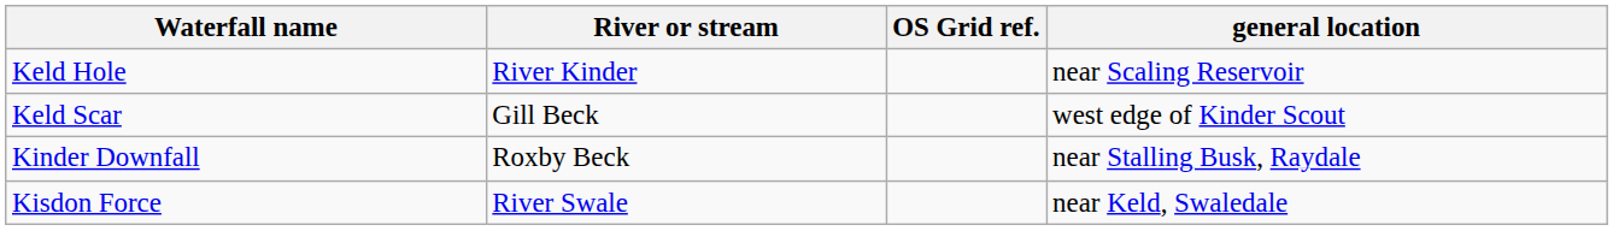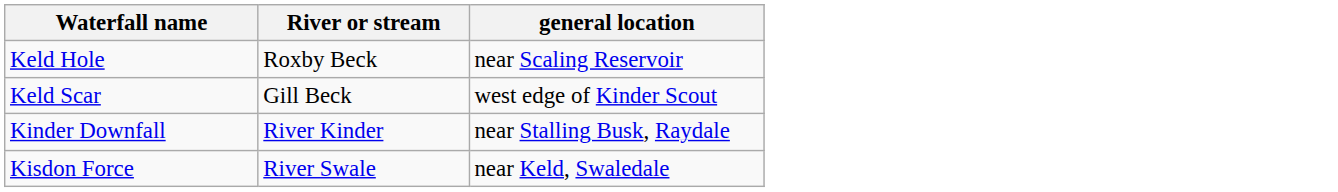 <table class="wikitable">
 <tr>
 <th width=30%>Waterfall name</th>
 <th width=25%>River or stream</th>
-<th width=10%>OS Grid ref.</th>
 <th width=35%>general location</th>
 </tr>
 <tr>
 <td><a href='#'>Keld Hole</a></td>
-<td><a href='#'>River Kinder</a></td>
-<td></td>
+<td>Roxby Beck</td>
 <td>near <a href='#'>Scaling Reservoir</a></td>
 </tr>
 <tr>
 <td><a href='#'>Keld Scar</a></td>
 <td>Gill Beck</td>
-<td></td>
 <td>west edge of <a href='#'>Kinder Scout</a></td>
 </tr>
 <tr>
 <td><a href='#'>Kinder Downfall</a></td>
-<td>Roxby Beck</td>
-<td></td>
+<td><a href='#'>River Kinder</a></td>
 <td>near <a href='#'>Stalling Busk</a>, <a href='#'>Raydale</a></td>
 </tr>
 <tr>
 <td><a href='#'>Kisdon Force</a></td>
 <td><a href='#'>River Swale</a></td>
-<td></td>
 <td>near <a href='#'>Keld</a>, <a href='#'>Swaledale</a></td>
 </tr>
 </table>
